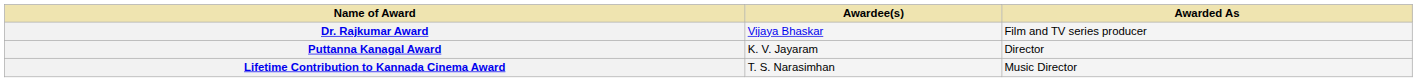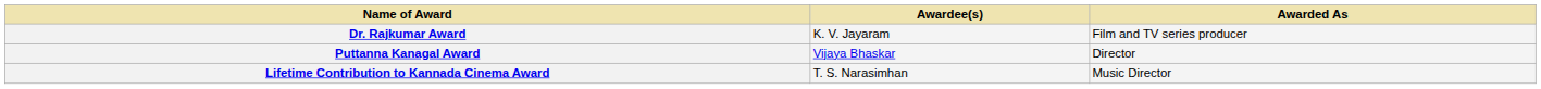 <table class="wikitable" style="width:100%;">
 <tr>
 <th style="background-color:#EFE4B0;">Name of Award</th>
 <th style="background-color:#EFE4B0;">Awardee(s)</th>
 <th style="background-color:#EFE4B0;">Awarded As</th>
 </tr>
 <tr style="background-color:#F4F4F4">
 <th><a href='#'>Dr. Rajkumar Award</a></th>
-<td><a href='#'>Vijaya Bhaskar</a></td>
+<td>K. V. Jayaram</td>
 <td>Film and TV series producer</td>
 </tr>
 <tr style="background-color:#F4F4F4">
 <th><a href='#'>Puttanna Kanagal Award</a></th>
-<td>K. V. Jayaram</td>
+<td><a href='#'>Vijaya Bhaskar</a></td>
 <td>Director</td>
 </tr>
 <tr style="background-color:#F4F4F4">
 <th><a href='#'>Lifetime Contribution to Kannada Cinema Award</a></th>
 <td>T. S. Narasimhan</td>
 <td>Music Director</td>
 </tr>
 </table>
